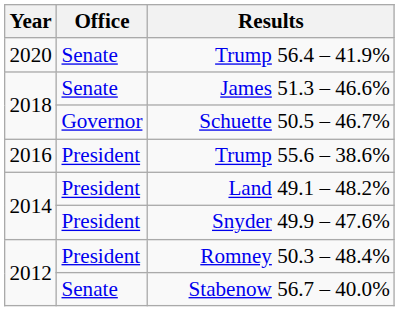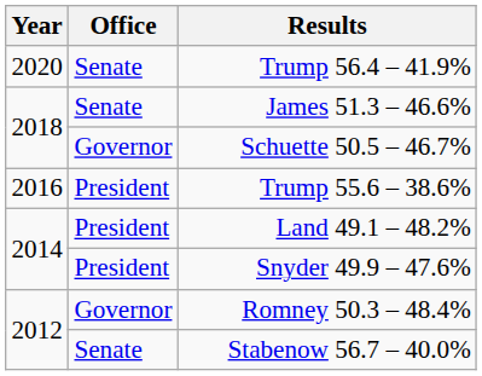 <table class=wikitable>
 <tr>
 <th width="30">Year</th>
 <th width="60">Office</th>
 <th width="180">Results</th>
 </tr>
 <tr>
 <td>2020</td>
 <td><a href='#'>Senate</a></td>
 <td align="right" ><a href='#'>Trump</a> 56.4 – 41.9%</td>
 </tr>
 <tr>
 <td rowspan="2">2018</td>
 <td><a href='#'>Senate</a></td>
 <td align="right" ><a href='#'>James</a> 51.3 – 46.6%</td>
 </tr>
 <tr>
 <td><a href='#'>Governor</a></td>
 <td align="right" ><a href='#'>Schuette</a> 50.5 – 46.7%</td>
 </tr>
 <tr>
 <td>2016</td>
 <td><a href='#'>President</a></td>
 <td align="right" ><a href='#'>Trump</a> 55.6 – 38.6%</td>
 </tr>
 <tr>
 <td rowspan="2">2014</td>
 <td><a href='#'>President</a></td>
 <td align="right" ><a href='#'>Land</a> 49.1 – 48.2%</td>
 </tr>
 <tr>
 <td><a href='#'>President</a></td>
 <td align="right" ><a href='#'>Snyder</a> 49.9 – 47.6%</td>
 </tr>
 <tr>
 <td rowspan="2">2012</td>
-<td><a href='#'>President</a></td>
+<td><a href='#'>Governor</a></td>
 <td align="right" ><a href='#'>Romney</a> 50.3 – 48.4%</td>
 </tr>
 <tr>
 <td><a href='#'>Senate</a></td>
 <td align="right" ><a href='#'>Stabenow</a> 56.7 – 40.0%</td>
 </tr>
 </table>
